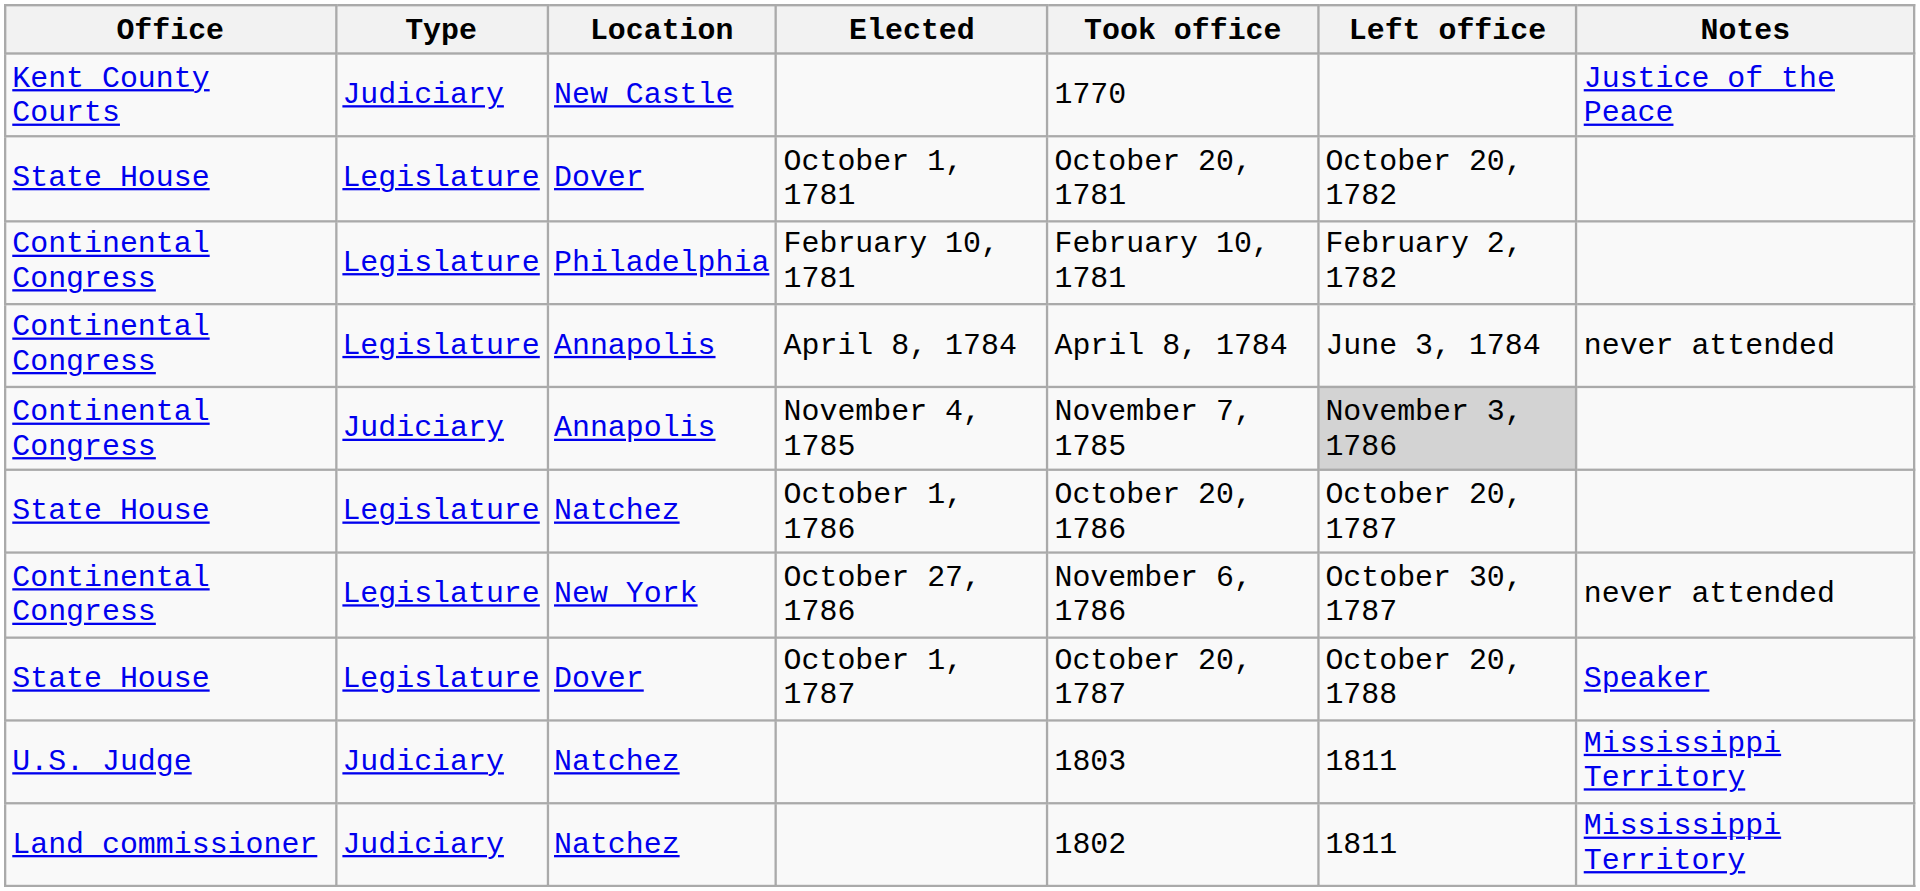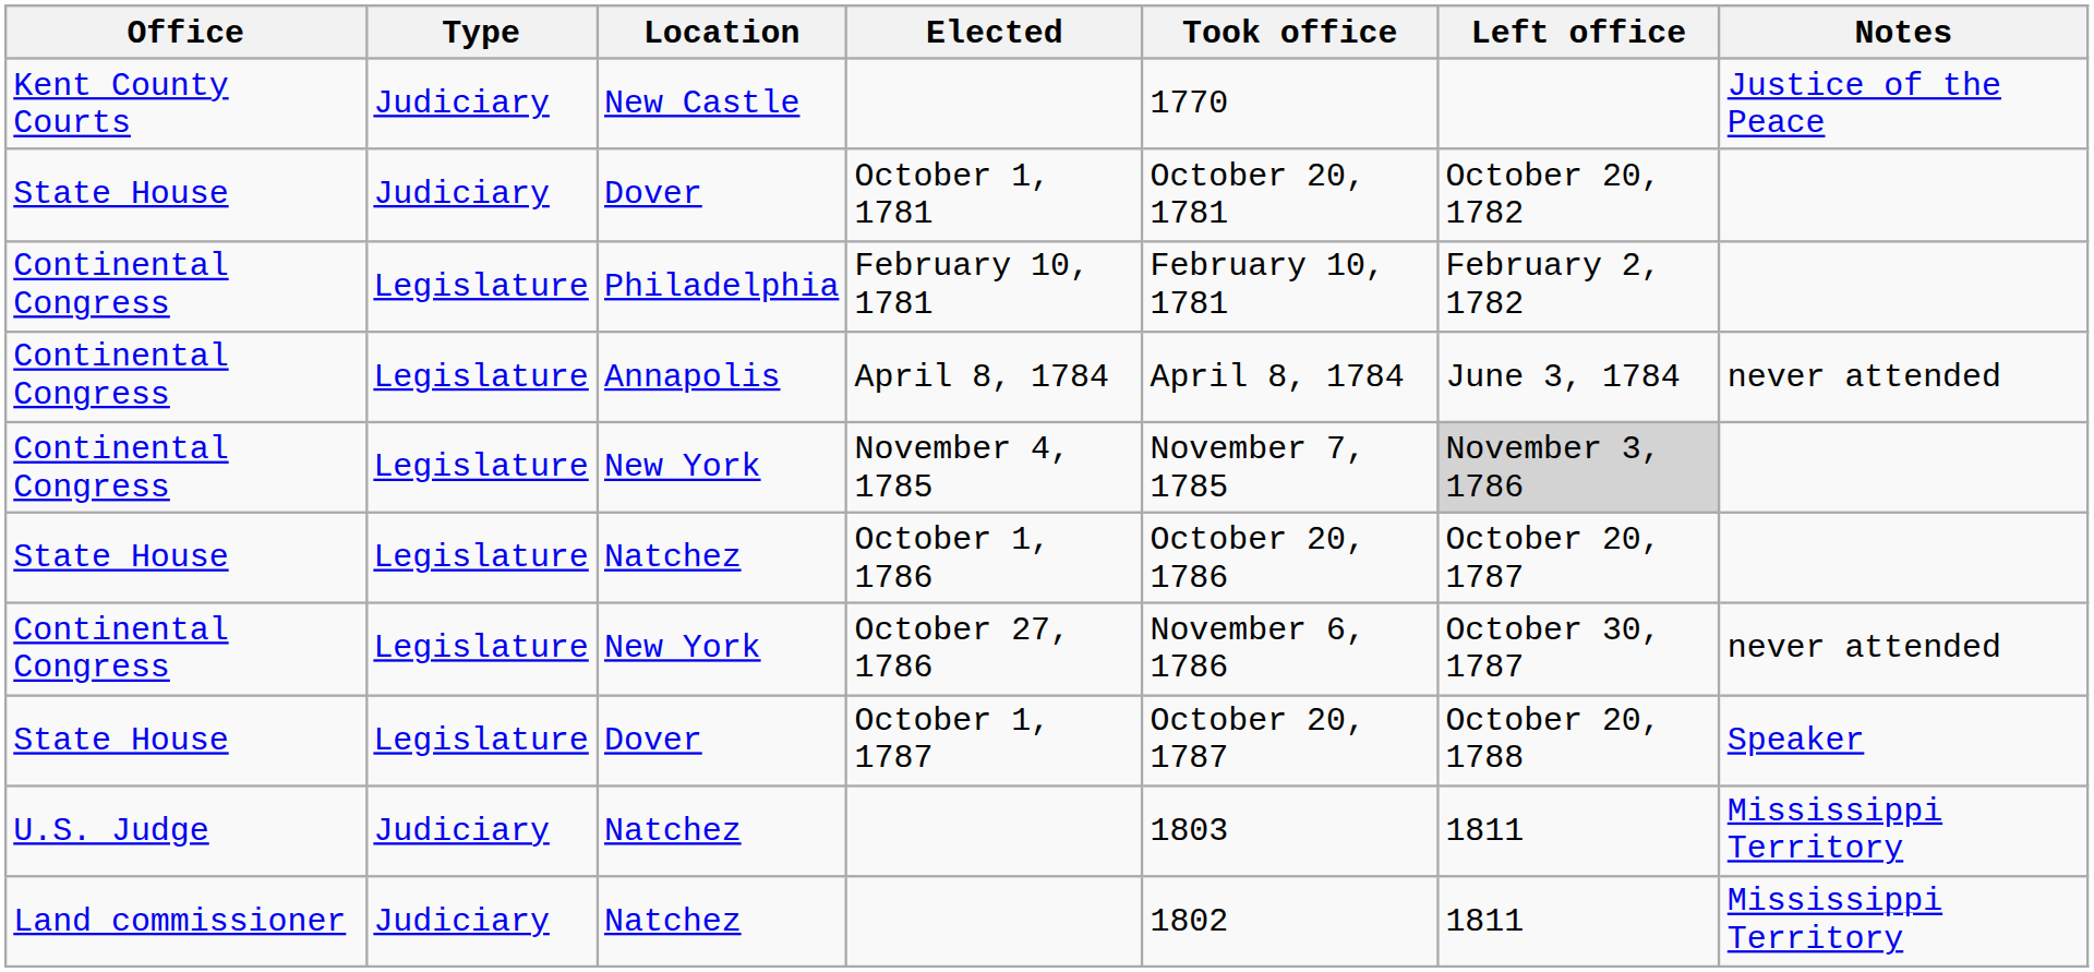 <table class=wikitable style="width:94%" style="text-align: center;" align="center">
 <tr bgcolor=#cccccc>
 <th>Office</th>
 <th>Type</th>
 <th>Location</th>
 <th>Elected</th>
 <th>Took office</th>
 <th>Left office</th>
 <th>Notes</th>
 </tr>
 <tr>
 <td><a href='#'>Kent County Courts</a></td>
 <td><a href='#'>Judiciary</a></td>
 <td><a href='#'>New Castle</a></td>
 <td></td>
 <td>1770</td>
 <td></td>
 <td><a href='#'>Justice of the Peace</a></td>
 </tr>
 <tr>
 <td><a href='#'>State House</a></td>
-<td><a href='#'>Legislature</a></td>
+<td><a href='#'>Judiciary</a></td>
 <td><a href='#'>Dover</a></td>
 <td>October 1, 1781</td>
 <td>October 20, 1781</td>
 <td>October 20, 1782</td>
 <td></td>
 </tr>
 <tr>
 <td><a href='#'>Continental Congress</a></td>
 <td><a href='#'>Legislature</a></td>
 <td><a href='#'>Philadelphia</a></td>
 <td>February 10, 1781</td>
 <td>February 10, 1781</td>
 <td>February 2, 1782</td>
 <td></td>
 </tr>
 <tr>
 <td><a href='#'>Continental Congress</a></td>
 <td><a href='#'>Legislature</a></td>
 <td><a href='#'>Annapolis</a></td>
 <td>April 8, 1784</td>
 <td>April 8, 1784</td>
 <td>June 3, 1784</td>
 <td>never attended</td>
 </tr>
 <tr>
 <td><a href='#'>Continental Congress</a></td>
-<td><a href='#'>Judiciary</a></td>
-<td><a href='#'>Annapolis</a></td>
+<td><a href='#'>Legislature</a></td>
+<td><a href='#'>New York</a></td>
 <td>November 4, 1785</td>
 <td>November 7, 1785</td>
 <td style="background: lightgrey;">November 3, 1786</td>
 <td></td>
 </tr>
 <tr>
 <td><a href='#'>State House</a></td>
 <td><a href='#'>Legislature</a></td>
 <td><a href='#'>Natchez</a></td>
 <td>October 1, 1786</td>
 <td>October 20, 1786</td>
 <td>October 20, 1787</td>
 <td></td>
 </tr>
 <tr>
 <td><a href='#'>Continental Congress</a></td>
 <td><a href='#'>Legislature</a></td>
 <td><a href='#'>New York</a></td>
 <td>October 27, 1786</td>
 <td>November 6, 1786</td>
 <td>October 30, 1787</td>
 <td>never attended</td>
 </tr>
 <tr>
 <td><a href='#'>State House</a></td>
 <td><a href='#'>Legislature</a></td>
 <td><a href='#'>Dover</a></td>
 <td>October 1, 1787</td>
 <td>October 20, 1787</td>
 <td>October 20, 1788</td>
 <td><a href='#'>Speaker</a></td>
 </tr>
 <tr>
 <td><a href='#'>U.S. Judge</a></td>
 <td><a href='#'>Judiciary</a></td>
 <td><a href='#'>Natchez</a></td>
 <td></td>
 <td>1803</td>
 <td>1811</td>
 <td><a href='#'>Mississippi Territory</a></td>
 </tr>
 <tr>
 <td><a href='#'>Land commissioner</a></td>
 <td><a href='#'>Judiciary</a></td>
 <td><a href='#'>Natchez</a></td>
 <td></td>
 <td>1802</td>
 <td>1811</td>
 <td><a href='#'>Mississippi Territory</a></td>
 </tr>
 <tr>
 </tr>
 </table>
